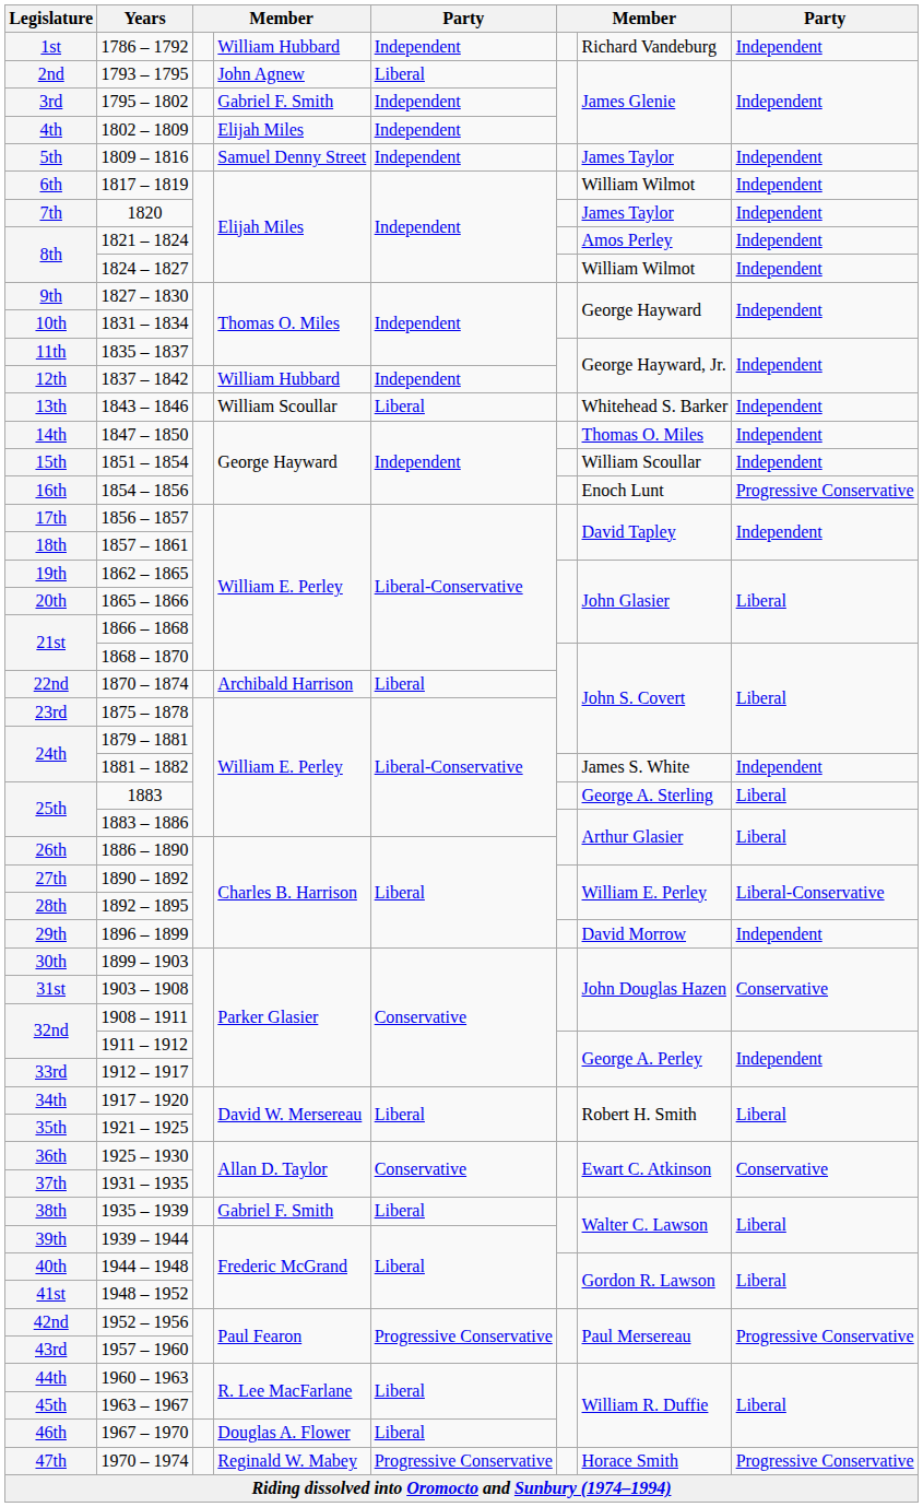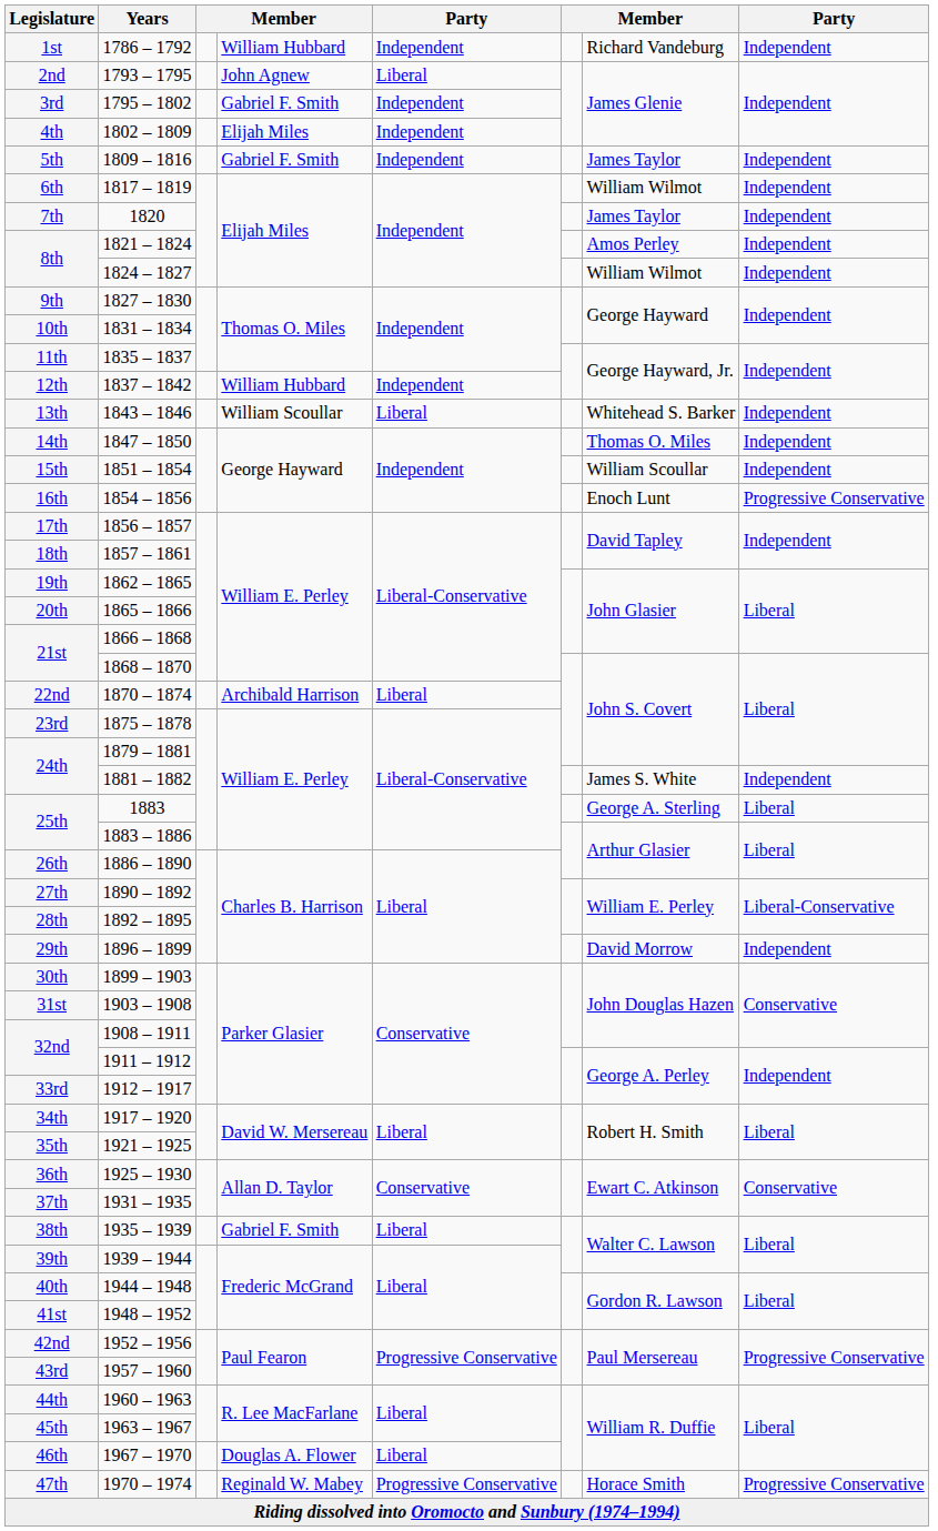 <table class="wikitable">
 <tr>
 <th>Legislature</th>
 <th style="width: 80px;">Years</th>
 <th colspan="2">Member</th>
 <th>Party</th>
 <th colspan="2">Member</th>
 <th>Party</th>
 </tr>
 <tr>
 <td bgcolor="whitesmoke" align="center"><a href='#'>1st</a></td>
 <td>1786 – 1792</td>
 <td>   </td>
 <td><a href='#'>William Hubbard</a></td>
 <td><a href='#'>Independent</a></td>
 <td>   </td>
 <td>Richard Vandeburg</td>
 <td><a href='#'>Independent</a></td>
 </tr>
 <tr>
 <td bgcolor="whitesmoke" align="center"><a href='#'>2nd</a></td>
 <td>1793 – 1795</td>
 <td>   </td>
 <td><a href='#'>John Agnew</a></td>
 <td><a href='#'>Liberal</a></td>
 <td rowspan="3" >   </td>
 <td rowspan="3"><a href='#'>James Glenie</a></td>
 <td rowspan="3"><a href='#'>Independent</a></td>
 </tr>
 <tr>
 <td bgcolor="whitesmoke" align="center"><a href='#'>3rd</a></td>
 <td>1795 – 1802</td>
 <td>   </td>
 <td><a href='#'>Gabriel F. Smith</a></td>
 <td><a href='#'>Independent</a></td>
 </tr>
 <tr>
 <td bgcolor="whitesmoke" align="center"><a href='#'>4th</a></td>
 <td>1802 – 1809</td>
 <td>   </td>
 <td><a href='#'>Elijah Miles</a></td>
 <td><a href='#'>Independent</a></td>
 </tr>
 <tr>
 <td bgcolor="whitesmoke" align="center"><a href='#'>5th</a></td>
 <td>1809 – 1816</td>
 <td>   </td>
-<td><a href='#'>Samuel Denny Street</a></td>
+<td><a href='#'>Gabriel F. Smith</a></td>
 <td><a href='#'>Independent</a></td>
 <td>   </td>
 <td><a href='#'>James Taylor</a></td>
 <td><a href='#'>Independent</a></td>
 </tr>
 <tr>
 <td bgcolor="whitesmoke" align="center"><a href='#'>6th</a></td>
 <td>1817 – 1819</td>
 <td rowspan="4" >   </td>
 <td rowspan="4"><a href='#'>Elijah Miles</a></td>
 <td rowspan="4"><a href='#'>Independent</a></td>
 <td>   </td>
 <td>William Wilmot</td>
 <td><a href='#'>Independent</a></td>
 </tr>
 <tr>
 <td bgcolor="whitesmoke" align="center"><a href='#'>7th</a></td>
 <td align="center">1820</td>
 <td>   </td>
 <td><a href='#'>James Taylor</a></td>
 <td><a href='#'>Independent</a></td>
 </tr>
 <tr>
 <td bgcolor="whitesmoke" align="center" rowspan="2"><a href='#'>8th</a></td>
 <td>1821 – 1824</td>
 <td>   </td>
 <td><a href='#'>Amos Perley</a></td>
 <td><a href='#'>Independent</a></td>
 </tr>
 <tr>
 <td>1824 – 1827</td>
 <td>   </td>
 <td>William Wilmot</td>
 <td><a href='#'>Independent</a></td>
 </tr>
 <tr>
 <td bgcolor="whitesmoke" align="center"><a href='#'>9th</a></td>
 <td>1827 – 1830</td>
 <td rowspan="3" >   </td>
 <td rowspan="3"><a href='#'>Thomas O. Miles</a></td>
 <td rowspan="3"><a href='#'>Independent</a></td>
 <td rowspan="2" >   </td>
 <td rowspan="2">George Hayward</td>
 <td rowspan="2"><a href='#'>Independent</a></td>
 </tr>
 <tr>
 <td bgcolor="whitesmoke" align="center"><a href='#'>10th</a></td>
 <td>1831 – 1834</td>
 </tr>
 <tr>
 <td bgcolor="whitesmoke" align="center"><a href='#'>11th</a></td>
 <td>1835 – 1837</td>
 <td rowspan="2" >   </td>
 <td rowspan="2">George Hayward, Jr.</td>
 <td rowspan="2"><a href='#'>Independent</a></td>
 </tr>
 <tr>
 <td bgcolor="whitesmoke" align="center"><a href='#'>12th</a></td>
 <td>1837 – 1842</td>
 <td>   </td>
 <td><a href='#'>William Hubbard</a></td>
 <td><a href='#'>Independent</a></td>
 </tr>
 <tr>
 <td bgcolor="whitesmoke" align="center"><a href='#'>13th</a></td>
 <td>1843 – 1846</td>
 <td>   </td>
 <td>William Scoullar</td>
 <td><a href='#'>Liberal</a></td>
 <td>   </td>
 <td>Whitehead S. Barker</td>
 <td><a href='#'>Independent</a></td>
 </tr>
 <tr>
 <td bgcolor="whitesmoke" align="center"><a href='#'>14th</a></td>
 <td>1847 – 1850</td>
 <td rowspan="3" >   </td>
 <td rowspan="3">George Hayward</td>
 <td rowspan="3"><a href='#'>Independent</a></td>
 <td>   </td>
 <td><a href='#'>Thomas O. Miles</a></td>
 <td><a href='#'>Independent</a></td>
 </tr>
 <tr>
 <td bgcolor="whitesmoke" align="center"><a href='#'>15th</a></td>
 <td>1851 – 1854</td>
 <td>   </td>
 <td>William Scoullar</td>
 <td><a href='#'>Independent</a></td>
 </tr>
 <tr>
 <td bgcolor="whitesmoke" align="center"><a href='#'>16th</a></td>
 <td>1854 – 1856</td>
 <td>   </td>
 <td>Enoch Lunt</td>
 <td><a href='#'>Progressive Conservative</a></td>
 </tr>
 <tr>
 <td bgcolor="whitesmoke" align="center"><a href='#'>17th</a></td>
 <td>1856 – 1857</td>
 <td rowspan="6" >   </td>
 <td rowspan="6"><a href='#'>William E. Perley</a></td>
 <td rowspan="6"><a href='#'>Liberal-Conservative</a></td>
 <td rowspan="2" >   </td>
 <td rowspan="2"><a href='#'>David Tapley</a></td>
 <td rowspan="2"><a href='#'>Independent</a></td>
 </tr>
 <tr>
 <td bgcolor="whitesmoke" align="center"><a href='#'>18th</a></td>
 <td>1857 – 1861</td>
 </tr>
 <tr>
 <td bgcolor="whitesmoke" align="center"><a href='#'>19th</a></td>
 <td>1862 – 1865</td>
 <td rowspan="3" >   </td>
 <td rowspan="3"><a href='#'>John Glasier</a></td>
 <td rowspan="3"><a href='#'>Liberal</a></td>
 </tr>
 <tr>
 <td bgcolor="whitesmoke" align="center"><a href='#'>20th</a></td>
 <td>1865 – 1866</td>
 </tr>
 <tr>
 <td bgcolor="whitesmoke" align="center" rowspan="2"><a href='#'>21st</a></td>
 <td>1866 – 1868</td>
 </tr>
 <tr>
 <td>1868 – 1870</td>
 <td rowspan="4" >   </td>
 <td rowspan="4"><a href='#'>John S. Covert</a></td>
 <td rowspan="4"><a href='#'>Liberal</a></td>
 </tr>
 <tr>
 <td bgcolor="whitesmoke" align="center"><a href='#'>22nd</a></td>
 <td>1870 – 1874</td>
 <td>   </td>
 <td><a href='#'>Archibald Harrison</a></td>
 <td><a href='#'>Liberal</a></td>
 </tr>
 <tr>
 <td bgcolor="whitesmoke" align="center"><a href='#'>23rd</a></td>
 <td>1875 – 1878</td>
 <td rowspan="5" >   </td>
 <td rowspan="5"><a href='#'>William E. Perley</a></td>
 <td rowspan="5"><a href='#'>Liberal-Conservative</a></td>
 </tr>
 <tr>
 <td bgcolor="whitesmoke" align="center" rowspan="2"><a href='#'>24th</a></td>
 <td>1879 – 1881</td>
 </tr>
 <tr>
 <td>1881 – 1882</td>
 <td>   </td>
 <td>James S. White</td>
 <td><a href='#'>Independent</a></td>
 </tr>
 <tr>
 <td bgcolor="whitesmoke" align="center" rowspan="2"><a href='#'>25th</a></td>
 <td align="center">1883</td>
 <td>   </td>
 <td><a href='#'>George A. Sterling</a></td>
 <td><a href='#'>Liberal</a></td>
 </tr>
 <tr>
 <td>1883 – 1886</td>
 <td rowspan="2" >   </td>
 <td rowspan="2"><a href='#'>Arthur Glasier</a></td>
 <td rowspan="2"><a href='#'>Liberal</a></td>
 </tr>
 <tr>
 <td bgcolor="whitesmoke" align="center"><a href='#'>26th</a></td>
 <td>1886 – 1890</td>
 <td rowspan="4" >   </td>
 <td rowspan="4"><a href='#'>Charles B. Harrison</a></td>
 <td rowspan="4"><a href='#'>Liberal</a></td>
 </tr>
 <tr>
 <td bgcolor="whitesmoke" align="center"><a href='#'>27th</a></td>
 <td>1890 – 1892</td>
 <td rowspan="2" >   </td>
 <td rowspan="2"><a href='#'>William E. Perley</a></td>
 <td rowspan="2"><a href='#'>Liberal-Conservative</a></td>
 </tr>
 <tr>
 <td bgcolor="whitesmoke" align="center"><a href='#'>28th</a></td>
 <td>1892 – 1895</td>
 </tr>
 <tr>
 <td bgcolor="whitesmoke" align="center"><a href='#'>29th</a></td>
 <td>1896 – 1899</td>
 <td>   </td>
 <td><a href='#'>David Morrow</a></td>
 <td><a href='#'>Independent</a></td>
 </tr>
 <tr>
 <td bgcolor="whitesmoke" align="center"><a href='#'>30th</a></td>
 <td>1899 – 1903</td>
 <td rowspan="5" >   </td>
 <td rowspan="5"><a href='#'>Parker Glasier</a></td>
 <td rowspan="5"><a href='#'>Conservative</a></td>
 <td rowspan="3" >   </td>
 <td rowspan="3"><a href='#'>John Douglas Hazen</a></td>
 <td rowspan="3"><a href='#'>Conservative</a></td>
 </tr>
 <tr>
 <td bgcolor="whitesmoke" align="center"><a href='#'>31st</a></td>
 <td>1903 – 1908</td>
 </tr>
 <tr>
 <td bgcolor="whitesmoke" align="center" rowspan="2"><a href='#'>32nd</a></td>
 <td>1908 – 1911</td>
 </tr>
 <tr>
 <td>1911 – 1912</td>
 <td rowspan="2" >   </td>
 <td rowspan="2"><a href='#'>George A. Perley</a></td>
 <td rowspan="2"><a href='#'>Independent</a></td>
 </tr>
 <tr>
 <td bgcolor="whitesmoke" align="center"><a href='#'>33rd</a></td>
 <td>1912 – 1917</td>
 </tr>
 <tr>
 <td bgcolor="whitesmoke" align="center"><a href='#'>34th</a></td>
 <td>1917 – 1920</td>
 <td rowspan="2" >   </td>
 <td rowspan="2"><a href='#'>David W. Mersereau</a></td>
 <td rowspan="2"><a href='#'>Liberal</a></td>
 <td rowspan="2" >   </td>
 <td rowspan="2">Robert H. Smith</td>
 <td rowspan="2"><a href='#'>Liberal</a></td>
 </tr>
 <tr>
 <td bgcolor="whitesmoke" align="center"><a href='#'>35th</a></td>
 <td>1921 – 1925</td>
 </tr>
 <tr>
 <td bgcolor="whitesmoke" align="center"><a href='#'>36th</a></td>
 <td>1925 – 1930</td>
 <td rowspan="2" >   </td>
 <td rowspan="2"><a href='#'>Allan D. Taylor</a></td>
 <td rowspan="2"><a href='#'>Conservative</a></td>
 <td rowspan="2" >   </td>
 <td rowspan="2"><a href='#'>Ewart C. Atkinson</a></td>
 <td rowspan="2"><a href='#'>Conservative</a></td>
 </tr>
 <tr>
 <td bgcolor="whitesmoke" align="center"><a href='#'>37th</a></td>
 <td>1931 – 1935</td>
 </tr>
 <tr>
 <td bgcolor="whitesmoke" align="center"><a href='#'>38th</a></td>
 <td>1935 – 1939</td>
 <td>   </td>
 <td><a href='#'>Gabriel F. Smith</a></td>
 <td><a href='#'>Liberal</a></td>
 <td rowspan="2" >   </td>
 <td rowspan="2"><a href='#'>Walter C. Lawson</a></td>
 <td rowspan="2"><a href='#'>Liberal</a></td>
 </tr>
 <tr>
 <td bgcolor="whitesmoke" align="center"><a href='#'>39th</a></td>
 <td>1939 – 1944</td>
 <td rowspan="3" >   </td>
 <td rowspan="3"><a href='#'>Frederic McGrand</a></td>
 <td rowspan="3"><a href='#'>Liberal</a></td>
 </tr>
 <tr>
 <td bgcolor="whitesmoke" align="center"><a href='#'>40th</a></td>
 <td>1944 – 1948</td>
 <td rowspan="2" >   </td>
 <td rowspan="2"><a href='#'>Gordon R. Lawson</a></td>
 <td rowspan="2"><a href='#'>Liberal</a></td>
 </tr>
 <tr>
 <td bgcolor="whitesmoke" align="center"><a href='#'>41st</a></td>
 <td>1948 – 1952</td>
 </tr>
 <tr>
 <td bgcolor="whitesmoke" align="center"><a href='#'>42nd</a></td>
 <td>1952 – 1956</td>
 <td rowspan="2" >   </td>
 <td rowspan="2"><a href='#'>Paul Fearon</a></td>
 <td rowspan="2"><a href='#'>Progressive Conservative</a></td>
 <td rowspan="2" >   </td>
 <td rowspan="2"><a href='#'>Paul Mersereau</a></td>
 <td rowspan="2"><a href='#'>Progressive Conservative</a></td>
 </tr>
 <tr>
 <td bgcolor="whitesmoke" align="center"><a href='#'>43rd</a></td>
 <td>1957 – 1960</td>
 </tr>
 <tr>
 <td bgcolor="whitesmoke" align="center"><a href='#'>44th</a></td>
 <td>1960 – 1963</td>
 <td rowspan="2" >   </td>
 <td rowspan="2"><a href='#'>R. Lee MacFarlane</a></td>
 <td rowspan="2"><a href='#'>Liberal</a></td>
 <td rowspan="3" >   </td>
 <td rowspan="3"><a href='#'>William R. Duffie</a></td>
 <td rowspan="3"><a href='#'>Liberal</a></td>
 </tr>
 <tr>
 <td bgcolor="whitesmoke" align="center"><a href='#'>45th</a></td>
 <td>1963 – 1967</td>
 </tr>
 <tr>
 <td bgcolor="whitesmoke" align="center"><a href='#'>46th</a></td>
 <td>1967 – 1970</td>
 <td>   </td>
 <td><a href='#'>Douglas A. Flower</a></td>
 <td><a href='#'>Liberal</a></td>
 </tr>
 <tr>
 <td bgcolor="whitesmoke" align="center"><a href='#'>47th</a></td>
 <td>1970 – 1974</td>
 <td>   </td>
 <td><a href='#'>Reginald W. Mabey</a></td>
 <td><a href='#'>Progressive Conservative</a></td>
 <td>   </td>
 <td><a href='#'>Horace Smith</a></td>
 <td><a href='#'>Progressive Conservative</a></td>
 </tr>
 <tr>
 <td bgcolor="#F0F0F0" colspan="8" align="center"><strong><em>Riding dissolved into<em> <a href='#'>Oromocto</a> </em>and<em> <a href='#'>Sunbury (1974–1994)</a><strong></td>
 </tr>
 <tr>
 </tr>
 </table>
